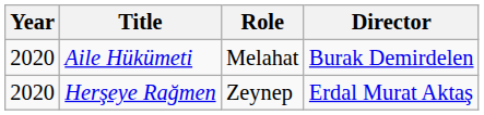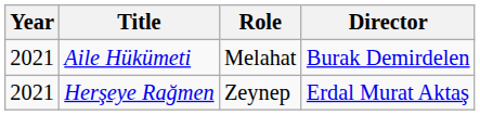 <table class="wikitable">
 <tr>
 <th>Year</th>
 <th>Title</th>
 <th>Role</th>
 <th>Director</th>
 </tr>
 <tr>
-<td>2020</td>
+<td>2021</td>
 <td><em><a href='#'>Aile Hükümeti</a></em></td>
 <td>Melahat</td>
 <td><a href='#'>Burak Demirdelen</a></td>
 </tr>
 <tr>
-<td>2020</td>
+<td>2021</td>
 <td><em><a href='#'>Herşeye Rağmen</a></em></td>
 <td>Zeynep</td>
 <td><a href='#'>Erdal Murat Aktaş</a></td>
 </tr>
 </table>
